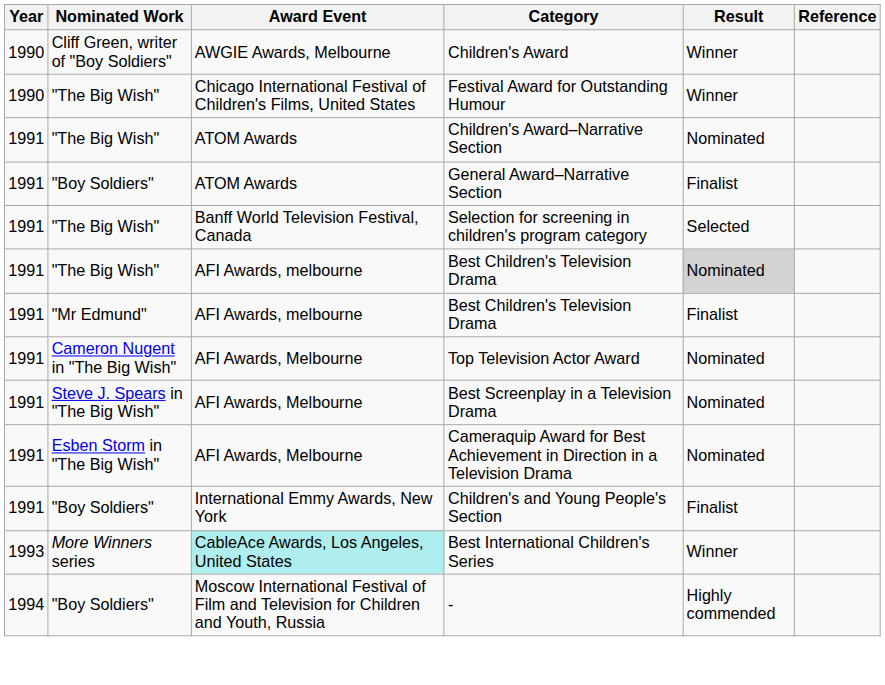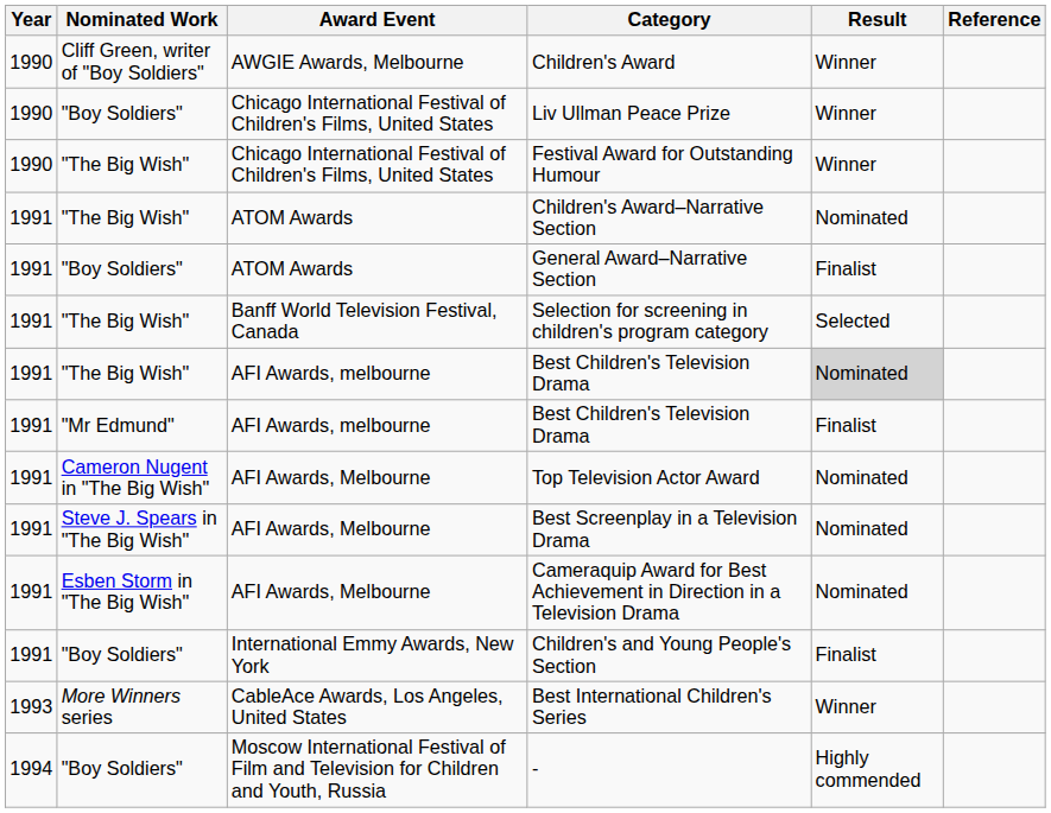 <table class="wikitable">
 <tr>
 <th>Year</th>
 <th>Nominated Work</th>
 <th>Award Event</th>
 <th>Category</th>
 <th>Result</th>
 <th>Reference</th>
 </tr>
 <tr>
 <td>1990</td>
 <td>Cliff Green, writer of "Boy Soldiers"</td>
 <td>AWGIE Awards, Melbourne</td>
 <td>Children's Award</td>
+<td>Winner</td>
+<td></td>
+</tr>
+<tr>
+<td>1990</td>
+<td>"Boy Soldiers"</td>
+<td>Chicago International Festival of Children's Films, United States</td>
+<td>Liv Ullman Peace Prize</td>
 <td>Winner</td>
 <td></td>
 </tr>
 <tr>
 <td>1990</td>
 <td>"The Big Wish"</td>
 <td>Chicago International Festival of Children's Films, United States</td>
 <td>Festival Award for Outstanding Humour</td>
 <td>Winner</td>
 <td></td>
 </tr>
 <tr>
 <td>1991</td>
 <td>"The Big Wish"</td>
 <td>ATOM Awards</td>
 <td>Children's Award–Narrative Section</td>
 <td>Nominated</td>
 <td></td>
 </tr>
 <tr>
 <td>1991</td>
 <td>"Boy Soldiers"</td>
 <td>ATOM Awards</td>
 <td>General Award–Narrative Section</td>
 <td>Finalist</td>
 <td></td>
 </tr>
 <tr>
 <td>1991</td>
 <td>"The Big Wish"</td>
 <td>Banff World Television Festival, Canada</td>
 <td>Selection for screening in children's program category</td>
 <td>Selected</td>
 <td></td>
 </tr>
 <tr>
 <td>1991</td>
 <td>"The Big Wish"</td>
 <td>AFI Awards, melbourne</td>
 <td>Best Children's Television Drama</td>
 <td style="background: lightgrey;">Nominated</td>
 <td></td>
 </tr>
 <tr>
 <td>1991</td>
 <td>"Mr Edmund"</td>
 <td>AFI Awards, melbourne</td>
 <td>Best Children's Television Drama</td>
 <td>Finalist</td>
 <td></td>
 </tr>
 <tr>
 <td>1991</td>
 <td><a href='#'>Cameron Nugent</a> in "The Big Wish"</td>
 <td>AFI Awards, Melbourne</td>
 <td>Top Television Actor Award</td>
 <td>Nominated</td>
 <td></td>
 </tr>
 <tr>
 <td>1991</td>
 <td><a href='#'>Steve J. Spears</a> in "The Big Wish"</td>
 <td>AFI Awards, Melbourne</td>
 <td>Best Screenplay in a Television Drama</td>
 <td>Nominated</td>
 <td></td>
 </tr>
 <tr>
 <td>1991</td>
 <td><a href='#'>Esben Storm</a> in "The Big Wish"</td>
 <td>AFI Awards, Melbourne</td>
 <td>Cameraquip Award for Best Achievement in Direction in a Television Drama</td>
 <td>Nominated</td>
 <td></td>
 </tr>
 <tr>
 <td>1991</td>
 <td>"Boy Soldiers"</td>
 <td>International Emmy Awards, New York</td>
 <td>Children's and Young People's Section</td>
 <td>Finalist</td>
 <td></td>
 </tr>
 <tr>
 <td>1993</td>
 <td><em>More Winners</em> series</td>
-<td style="background: paleturquoise;">CableAce Awards, Los Angeles, United States</td>
+<td>CableAce Awards, Los Angeles, United States</td>
 <td>Best International Children's Series</td>
 <td>Winner</td>
 <td></td>
 </tr>
 <tr>
 <td>1994</td>
 <td>"Boy Soldiers"</td>
 <td>Moscow International Festival of Film and Television for Children and Youth, Russia</td>
 <td>-</td>
 <td>Highly commended</td>
 </tr>
 </table>
